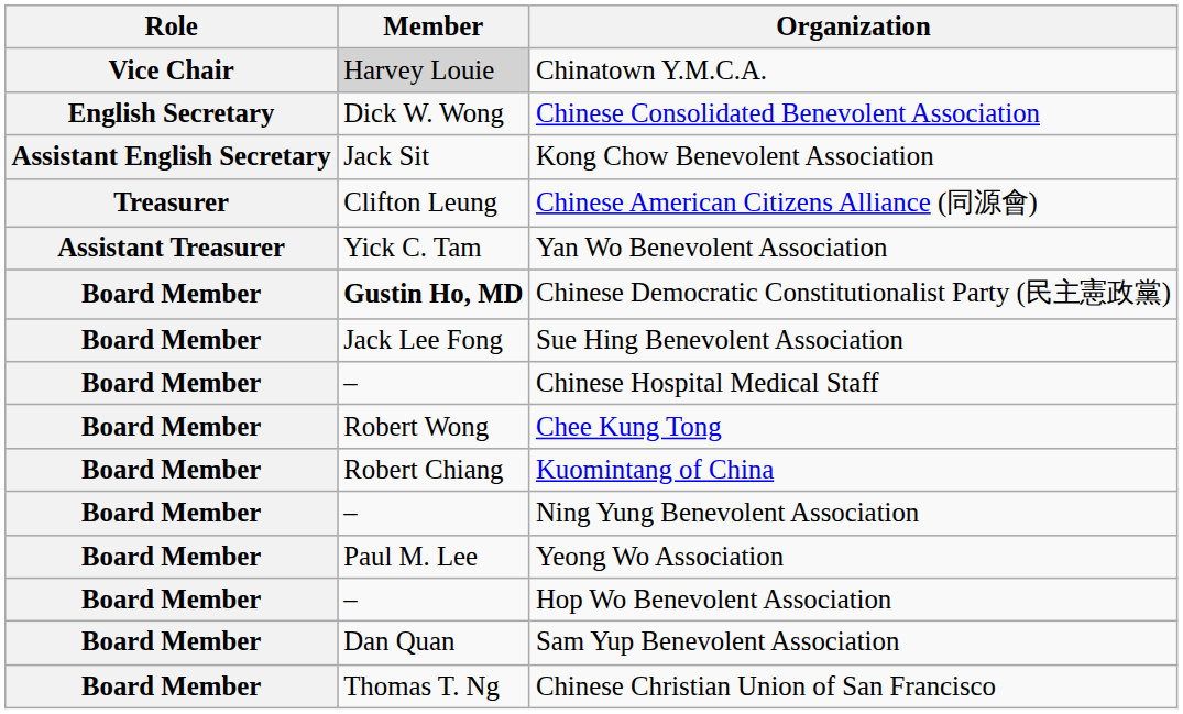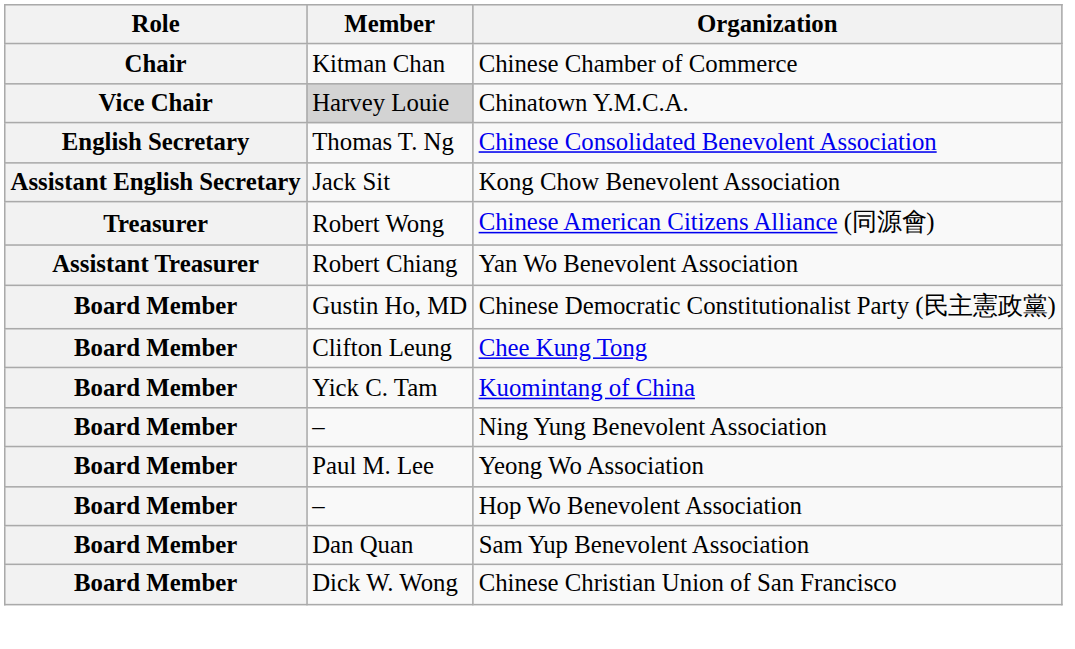 <table class="wikitable">
 <tr>
 <th>Role</th>
 <th>Member</th>
 <th>Organization</th>
+</tr>
+<tr>
+<th>Chair</th>
+<td>Kitman Chan</td>
+<td>Chinese Chamber of Commerce</td>
 </tr>
 <tr>
 <th>Vice Chair</th>
 <td style="background: lightgrey;">Harvey Louie</td>
 <td>Chinatown Y.M.C.A.</td>
 </tr>
 <tr>
 <th>English Secretary</th>
-<td>Dick W. Wong</td>
+<td>Thomas T. Ng</td>
 <td><a href='#'>Chinese Consolidated Benevolent Association</a></td>
 </tr>
 <tr>
 <th>Assistant English Secretary</th>
 <td>Jack Sit</td>
 <td>Kong Chow Benevolent Association<br></td>
 </tr>
 <tr>
 <th>Treasurer</th>
-<td>Clifton Leung</td>
+<td>Robert Wong</td>
 <td><a href='#'>Chinese American Citizens Alliance</a> (同源會)</td>
 </tr>
 <tr>
 <th>Assistant Treasurer</th>
-<td>Yick C. Tam</td>
+<td>Robert Chiang</td>
 <td>Yan Wo Benevolent Association</td>
 </tr>
 <tr>
 <th>Board Member</th>
-<td><strong>Gustin Ho, MD</strong></td>
+<td>Gustin Ho, MD</td>
 <td>Chinese Democratic Constitutionalist Party (民主憲政黨)</td>
 </tr>
 <tr>
 <th>Board Member</th>
-<td>Jack Lee Fong</td>
-<td>Sue Hing Benevolent Association</td>
-</tr>
-<tr>
-<th>Board Member</th>
-<td>–</td>
-<td>Chinese Hospital Medical Staff</td>
-</tr>
-<tr>
-<th>Board Member</th>
-<td>Robert Wong</td>
+<td>Clifton Leung</td>
 <td><a href='#'>Chee Kung Tong</a></td>
 </tr>
 <tr>
 <th>Board Member</th>
-<td>Robert Chiang</td>
+<td>Yick C. Tam</td>
 <td><a href='#'>Kuomintang of China</a></td>
 </tr>
 <tr>
 <th>Board Member</th>
 <td>–</td>
 <td>Ning Yung Benevolent Association</td>
 </tr>
 <tr>
 <th>Board Member</th>
 <td>Paul M. Lee</td>
 <td>Yeong Wo Association</td>
 </tr>
 <tr>
 <th>Board Member</th>
 <td>–</td>
 <td>Hop Wo Benevolent Association</td>
 </tr>
 <tr>
 <th>Board Member</th>
 <td>Dan Quan</td>
 <td>Sam Yup Benevolent Association</td>
 </tr>
 <tr>
 <th>Board Member</th>
-<td>Thomas T. Ng</td>
+<td>Dick W. Wong</td>
 <td>Chinese Christian Union of San Francisco</td>
 </tr>
 </table>
